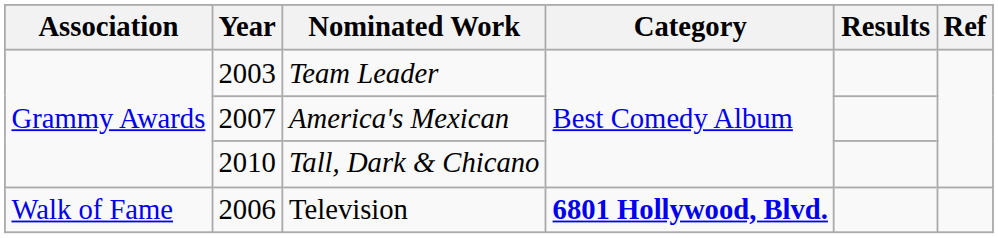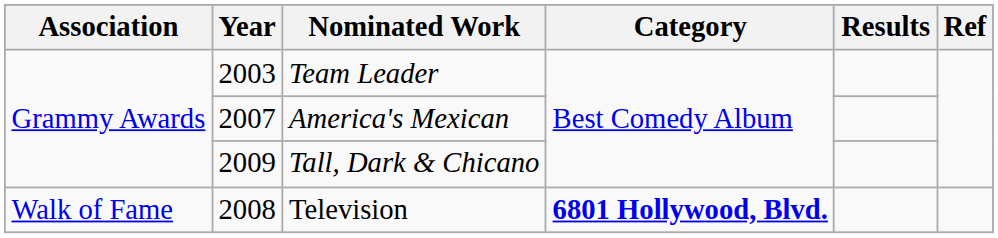 <table class="wikitable">
 <tr>
 <th>Association</th>
 <th>Year</th>
 <th>Nominated Work</th>
 <th>Category</th>
 <th>Results</th>
 <th>Ref</th>
 </tr>
 <tr>
 <td rowspan="3"><a href='#'>Grammy Awards</a></td>
 <td>2003</td>
 <td><em>Team Leader</em></td>
 <td rowspan="3"><a href='#'>Best Comedy Album</a></td>
 <td></td>
 <td rowspan="3"></td>
 </tr>
 <tr>
 <td>2007</td>
 <td><em>America's Mexican</em></td>
 <td></td>
 </tr>
 <tr>
-<td>2010</td>
+<td>2009</td>
 <td><em>Tall, Dark & Chicano</em></td>
 <td></td>
 </tr>
 <tr>
 <td><a href='#'>Walk of Fame</a></td>
-<td>2006</td>
+<td>2008</td>
 <td>Television</td>
 <td><strong><a href='#'>6801 Hollywood, Blvd.</a></strong></td>
 <td></td>
 <td></td>
 </tr>
 </table>
